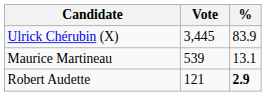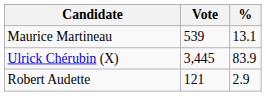 <table class="wikitable">
 <tr>
 <th bgcolor="#DDDDFF" width="200px">Candidate</th>
 <th bgcolor="#DDDDFF" width="50px">Vote</th>
 <th bgcolor="#DDDDFF" width="30px">%</th>
 </tr>
 <tr>
+<td>Maurice Martineau</td>
+<td>539</td>
+<td>13.1</td>
+</tr>
+<tr>
 <td><a href='#'>Ulrick Chérubin</a> (X)</td>
 <td>3,445</td>
 <td>83.9</td>
 </tr>
 <tr>
-<td>Maurice Martineau</td>
-<td>539</td>
-<td>13.1</td>
-</tr>
-<tr>
 <td>Robert Audette</td>
 <td>121</td>
-<td><strong>2.9</strong></td>
+<td>2.9</td>
 </tr>
 </table>
